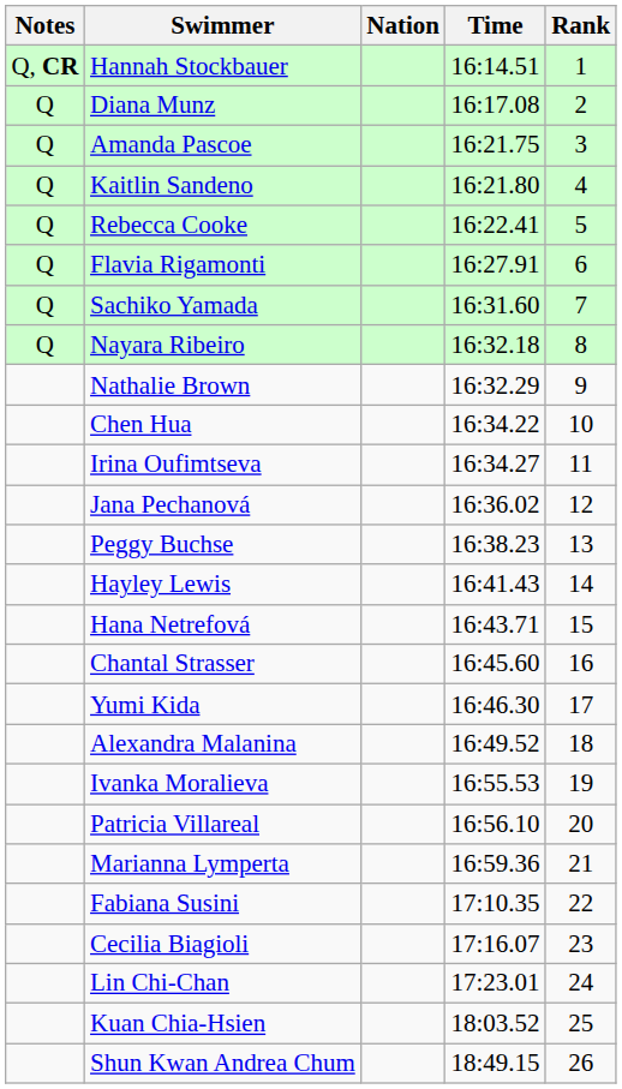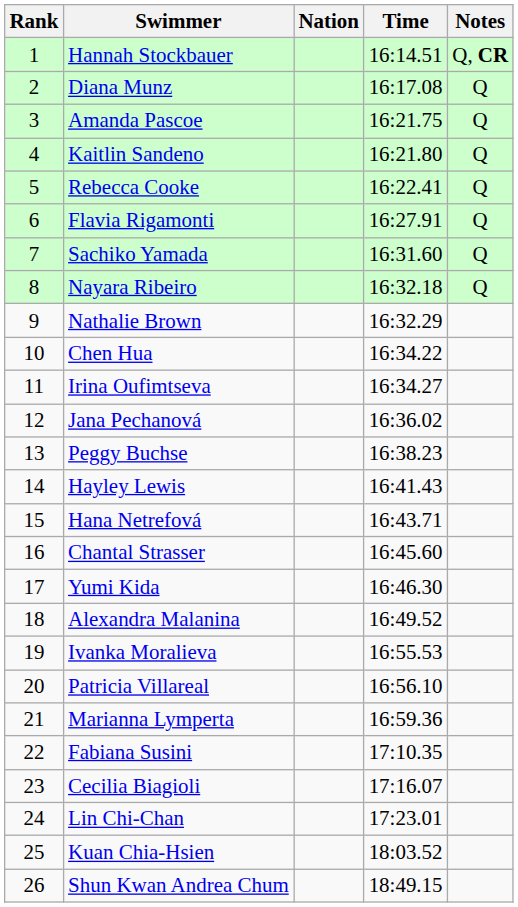 <table class="wikitable sortable" style="text-align:center">
 <tr>
-<th>Notes</th>
+<th>Rank</th>
 <th>Swimmer</th>
 <th>Nation</th>
 <th>Time</th>
-<th>Rank</th>
+<th>Notes</th>
 </tr>
 <tr bgcolor=ccffcc>
-<td>Q, <strong>CR</strong></td>
+<td>1</td>
 <td align=left><a href='#'>Hannah Stockbauer</a></td>
 <td align=left></td>
 <td>16:14.51</td>
-<td>1</td>
+<td>Q, <strong>CR</strong></td>
 </tr>
 <tr bgcolor=ccffcc>
-<td>Q</td>
+<td>2</td>
 <td align=left><a href='#'>Diana Munz</a></td>
 <td align=left></td>
 <td>16:17.08</td>
-<td>2</td>
+<td>Q</td>
 </tr>
 <tr bgcolor=ccffcc>
-<td>Q</td>
+<td>3</td>
 <td align=left><a href='#'>Amanda Pascoe</a></td>
 <td align=left></td>
 <td>16:21.75</td>
-<td>3</td>
+<td>Q</td>
 </tr>
 <tr bgcolor=ccffcc>
-<td>Q</td>
+<td>4</td>
 <td align=left><a href='#'>Kaitlin Sandeno</a></td>
 <td align=left></td>
 <td>16:21.80</td>
-<td>4</td>
+<td>Q</td>
 </tr>
 <tr bgcolor=ccffcc>
-<td>Q</td>
+<td>5</td>
 <td align=left><a href='#'>Rebecca Cooke</a></td>
 <td align=left></td>
 <td>16:22.41</td>
-<td>5</td>
+<td>Q</td>
 </tr>
 <tr bgcolor=ccffcc>
-<td>Q</td>
+<td>6</td>
 <td align=left><a href='#'>Flavia Rigamonti</a></td>
 <td align=left></td>
 <td>16:27.91</td>
-<td>6</td>
+<td>Q</td>
 </tr>
 <tr bgcolor=ccffcc>
-<td>Q</td>
+<td>7</td>
 <td align=left><a href='#'>Sachiko Yamada</a></td>
 <td align=left></td>
 <td>16:31.60</td>
-<td>7</td>
+<td>Q</td>
 </tr>
 <tr bgcolor=ccffcc>
-<td>Q</td>
+<td>8</td>
 <td align=left><a href='#'>Nayara Ribeiro</a></td>
 <td align=left></td>
 <td>16:32.18</td>
-<td>8</td>
+<td>Q</td>
 </tr>
 <tr>
-<td></td>
+<td>9</td>
 <td align=left><a href='#'>Nathalie Brown</a></td>
 <td align=left></td>
 <td>16:32.29</td>
-<td>9</td>
+<td></td>
 </tr>
 <tr>
-<td></td>
+<td>10</td>
 <td align=left><a href='#'>Chen Hua</a></td>
 <td align=left></td>
 <td>16:34.22</td>
-<td>10</td>
+<td></td>
 </tr>
 <tr>
-<td></td>
+<td>11</td>
 <td align=left><a href='#'>Irina Oufimtseva</a></td>
 <td align=left></td>
 <td>16:34.27</td>
-<td>11</td>
+<td></td>
 </tr>
 <tr>
-<td></td>
+<td>12</td>
 <td align=left><a href='#'>Jana Pechanová</a></td>
 <td align=left></td>
 <td>16:36.02</td>
-<td>12</td>
+<td></td>
 </tr>
 <tr>
-<td></td>
+<td>13</td>
 <td align=left><a href='#'>Peggy Buchse</a></td>
 <td align=left></td>
 <td>16:38.23</td>
-<td>13</td>
+<td></td>
 </tr>
 <tr>
-<td></td>
+<td>14</td>
 <td align=left><a href='#'>Hayley Lewis</a></td>
 <td align=left></td>
 <td>16:41.43</td>
-<td>14</td>
+<td></td>
 </tr>
 <tr>
-<td></td>
+<td>15</td>
 <td align=left><a href='#'>Hana Netrefová</a></td>
 <td align=left></td>
 <td>16:43.71</td>
-<td>15</td>
+<td></td>
 </tr>
 <tr>
-<td></td>
+<td>16</td>
 <td align=left><a href='#'>Chantal Strasser</a></td>
 <td align=left></td>
 <td>16:45.60</td>
-<td>16</td>
+<td></td>
 </tr>
 <tr>
-<td></td>
+<td>17</td>
 <td align=left><a href='#'>Yumi Kida</a></td>
 <td align=left></td>
 <td>16:46.30</td>
-<td>17</td>
+<td></td>
 </tr>
 <tr>
-<td></td>
+<td>18</td>
 <td align=left><a href='#'>Alexandra Malanina</a></td>
 <td align=left></td>
 <td>16:49.52</td>
-<td>18</td>
+<td></td>
 </tr>
 <tr>
-<td></td>
+<td>19</td>
 <td align=left><a href='#'>Ivanka Moralieva</a></td>
 <td align=left></td>
 <td>16:55.53</td>
-<td>19</td>
+<td></td>
 </tr>
 <tr>
-<td></td>
+<td>20</td>
 <td align=left><a href='#'>Patricia Villareal</a></td>
 <td align=left></td>
 <td>16:56.10</td>
-<td>20</td>
+<td></td>
 </tr>
 <tr>
-<td></td>
+<td>21</td>
 <td align=left><a href='#'>Marianna Lymperta</a></td>
 <td align=left></td>
 <td>16:59.36</td>
-<td>21</td>
+<td></td>
 </tr>
 <tr>
-<td></td>
+<td>22</td>
 <td align=left><a href='#'>Fabiana Susini</a></td>
 <td align=left></td>
 <td>17:10.35</td>
-<td>22</td>
+<td></td>
 </tr>
 <tr>
-<td></td>
+<td>23</td>
 <td align=left><a href='#'>Cecilia Biagioli</a></td>
 <td align=left></td>
 <td>17:16.07</td>
-<td>23</td>
+<td></td>
 </tr>
 <tr>
-<td></td>
+<td>24</td>
 <td align=left><a href='#'>Lin Chi-Chan</a></td>
 <td align=left></td>
 <td>17:23.01</td>
-<td>24</td>
+<td></td>
 </tr>
 <tr>
-<td></td>
+<td>25</td>
 <td align=left><a href='#'>Kuan Chia-Hsien</a></td>
 <td align=left></td>
 <td>18:03.52</td>
-<td>25</td>
+<td></td>
 </tr>
 <tr>
-<td></td>
+<td>26</td>
 <td align=left><a href='#'>Shun Kwan Andrea Chum</a></td>
 <td align=left></td>
 <td>18:49.15</td>
-<td>26</td>
+<td></td>
 </tr>
 </table>
